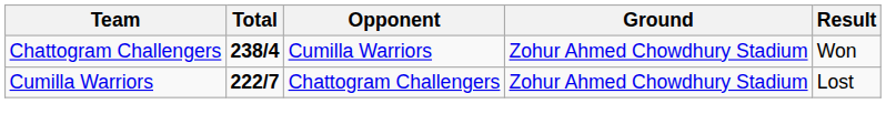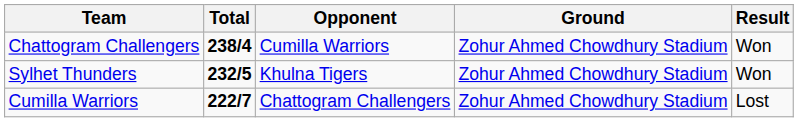 <table class="wikitable">
 <tr>
 <th>Team</th>
 <th>Total</th>
 <th>Opponent</th>
 <th>Ground</th>
 <th>Result</th>
 </tr>
 <tr>
 <td><a href='#'>Chattogram Challengers</a></td>
 <td><strong>238/4</strong></td>
 <td><a href='#'>Cumilla Warriors</a></td>
 <td><a href='#'>Zohur Ahmed Chowdhury Stadium</a></td>
 <td>Won</td>
 </tr>
 <tr>
+<td><a href='#'>Sylhet Thunders</a></td>
+<td><strong>232/5</strong></td>
+<td><a href='#'>Khulna Tigers</a></td>
+<td><a href='#'>Zohur Ahmed Chowdhury Stadium</a></td>
+<td>Won</td>
+</tr>
+<tr>
 <td><a href='#'>Cumilla Warriors</a></td>
 <td><strong>222/7</strong></td>
 <td><a href='#'>Chattogram Challengers</a></td>
 <td><a href='#'>Zohur Ahmed Chowdhury Stadium</a></td>
 <td>Lost</td>
 </tr>
 </table>
